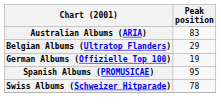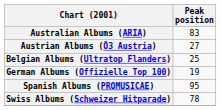 <table class="wikitable sortable plainrowheaders">
 <tr>
 <th scope="col">Chart (2001)</th>
 <th scope="col">Peak<br>position</th>
 </tr>
 <tr>
 <th scope="row">Australian Albums (<a href='#'>ARIA</a>)</th>
 <td align="center">83</td>
 </tr>
 <tr>
+<th scope="row">Austrian Albums (<a href='#'>Ö3 Austria</a>)</th>
+<td align="center">27</td>
+</tr>
+<tr>
 <th scope="row">Belgian Albums (<a href='#'>Ultratop Flanders</a>)</th>
-<td align="center">29</td>
+<td align="center">25</td>
 </tr>
 <tr>
 <th scope="row">German Albums (<a href='#'>Offizielle Top 100</a>)</th>
 <td style="text-align:center;">19</td>
 </tr>
 <tr>
 <th scope="row">Spanish Albums (<a href='#'>PROMUSICAE</a>)</th>
 <td style="text-align:center;">95</td>
 </tr>
 <tr>
 <th scope="row">Swiss Albums (<a href='#'>Schweizer Hitparade</a>)</th>
 <td align="center">78</td>
 </tr>
 <tr>
 </tr>
 </table>
